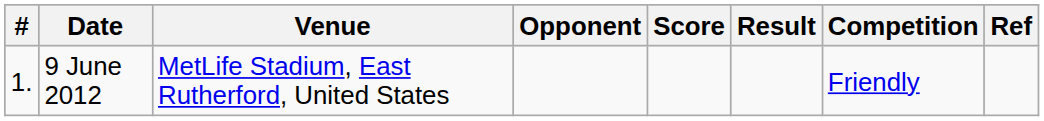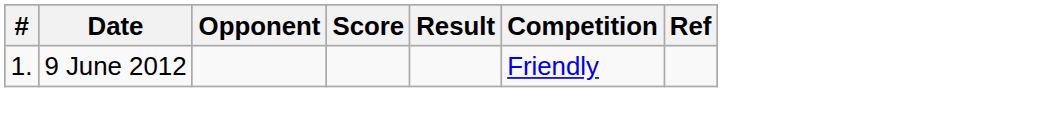 <table class="wikitable" style="font-size:95%;">
 <tr>
 <th>#</th>
 <th>Date</th>
-<th>Venue</th>
 <th>Opponent</th>
 <th>Score</th>
 <th>Result</th>
 <th>Competition</th>
 <th>Ref</th>
 </tr>
 <tr>
 <td>1.</td>
 <td>9 June 2012</td>
-<td><a href='#'>MetLife Stadium</a>, <a href='#'>East Rutherford</a>, United States</td>
 <td></td>
 <td></td>
 <td></td>
 <td><a href='#'>Friendly</a></td>
 <td></td>
 </tr>
 </table>
